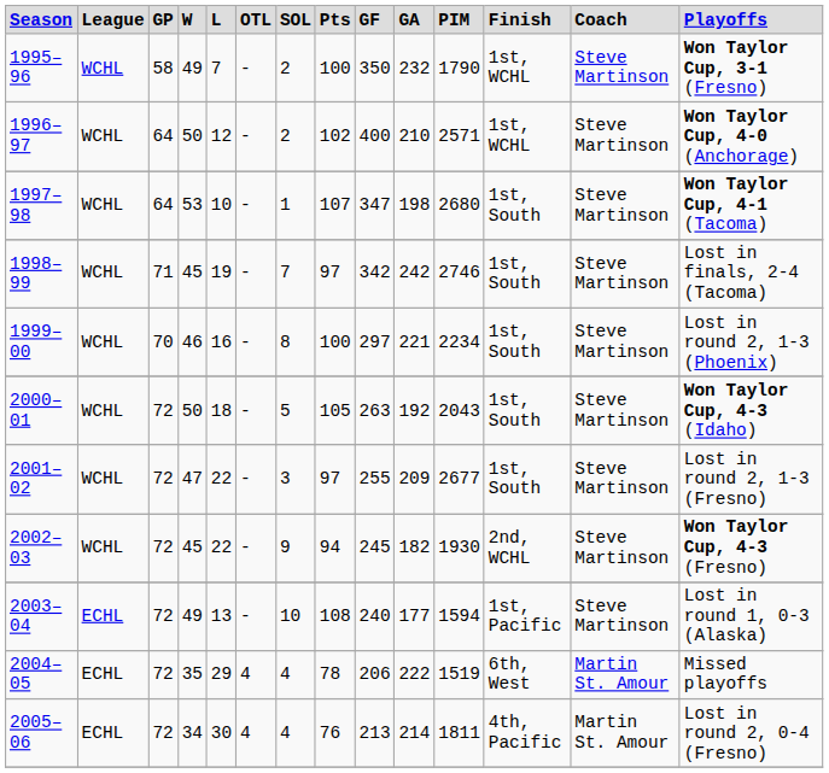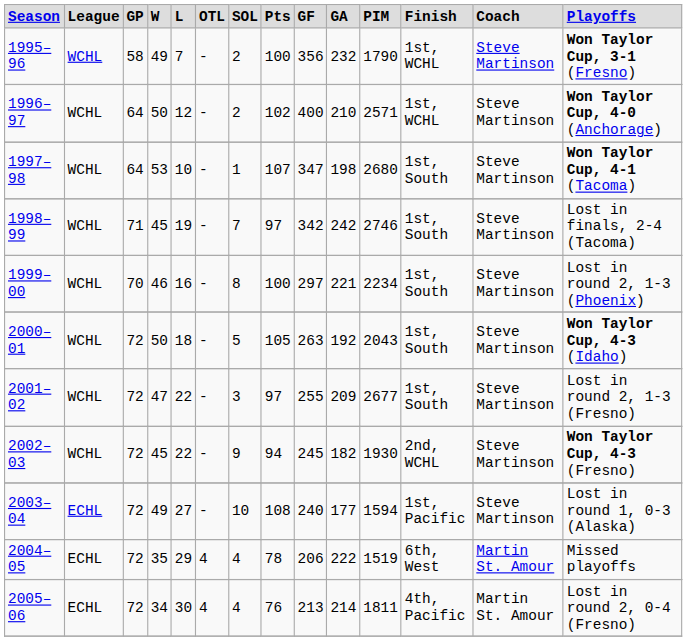 <table class="wikitable">
 <tr style="font-weight:bold; background-color:#dddddd;" |>
 <td><a href='#'>Season</a></td>
 <td>League</td>
 <td>GP</td>
 <td>W</td>
 <td>L</td>
 <td>OTL</td>
 <td>SOL</td>
 <td>Pts</td>
 <td>GF</td>
 <td>GA</td>
 <td>PIM</td>
 <td>Finish</td>
 <td>Coach</td>
 <td><a href='#'>Playoffs</a></td>
 </tr>
 <tr>
 <td><a href='#'>1995–96</a></td>
 <td><a href='#'>WCHL</a></td>
 <td>58</td>
 <td>49</td>
 <td>7</td>
 <td>-</td>
 <td>2</td>
 <td>100</td>
-<td>350</td>
+<td>356</td>
 <td>232</td>
 <td>1790</td>
 <td>1st, WCHL</td>
 <td><a href='#'>Steve Martinson</a></td>
 <td><strong>Won Taylor Cup, 3-1</strong> (<a href='#'>Fresno</a>)</td>
 </tr>
 <tr bgcolor="#eeeeee">
 </tr>
 <tr>
 <td><a href='#'>1996–97</a></td>
 <td>WCHL</td>
 <td>64</td>
 <td>50</td>
 <td>12</td>
 <td>-</td>
 <td>2</td>
 <td>102</td>
 <td>400</td>
 <td>210</td>
 <td>2571</td>
 <td>1st, WCHL</td>
 <td>Steve Martinson</td>
 <td><strong>Won Taylor Cup, 4-0</strong> (<a href='#'>Anchorage</a>)</td>
 </tr>
 <tr bgcolor="#eeeeee">
 </tr>
 <tr>
 <td><a href='#'>1997–98</a></td>
 <td>WCHL</td>
 <td>64</td>
 <td>53</td>
 <td>10</td>
 <td>-</td>
 <td>1</td>
 <td>107</td>
 <td>347</td>
 <td>198</td>
 <td>2680</td>
 <td>1st, South</td>
 <td>Steve Martinson</td>
 <td><strong>Won Taylor Cup, 4-1</strong> (<a href='#'>Tacoma</a>)</td>
 </tr>
 <tr bgcolor="#eeeeee">
 </tr>
 <tr>
 <td><a href='#'>1998–99</a></td>
 <td>WCHL</td>
 <td>71</td>
 <td>45</td>
 <td>19</td>
 <td>-</td>
 <td>7</td>
 <td>97</td>
 <td>342</td>
 <td>242</td>
 <td>2746</td>
 <td>1st, South</td>
 <td>Steve Martinson</td>
 <td>Lost in finals, 2-4 (Tacoma)</td>
 </tr>
 <tr bgcolor="#eeeeee">
 </tr>
 <tr>
 <td><a href='#'>1999–00</a></td>
 <td>WCHL</td>
 <td>70</td>
 <td>46</td>
 <td>16</td>
 <td>-</td>
 <td>8</td>
 <td>100</td>
 <td>297</td>
 <td>221</td>
 <td>2234</td>
 <td>1st, South</td>
 <td>Steve Martinson</td>
 <td>Lost in round 2, 1-3 (<a href='#'>Phoenix</a>)</td>
 </tr>
 <tr bgcolor="#eeeeee">
 </tr>
 <tr>
 <td><a href='#'>2000–01</a></td>
 <td>WCHL</td>
 <td>72</td>
 <td>50</td>
 <td>18</td>
 <td>-</td>
 <td>5</td>
 <td>105</td>
 <td>263</td>
 <td>192</td>
 <td>2043</td>
 <td>1st, South</td>
 <td>Steve Martinson</td>
 <td><strong>Won Taylor Cup, 4-3</strong> (<a href='#'>Idaho</a>)</td>
 </tr>
 <tr bgcolor="#eeeeee">
 </tr>
 <tr>
 <td><a href='#'>2001–02</a></td>
 <td>WCHL</td>
 <td>72</td>
 <td>47</td>
 <td>22</td>
 <td>-</td>
 <td>3</td>
 <td>97</td>
 <td>255</td>
 <td>209</td>
 <td>2677</td>
 <td>1st, South</td>
 <td>Steve Martinson</td>
 <td>Lost in round 2, 1-3 (Fresno)</td>
 </tr>
 <tr bgcolor="#eeeeee">
 </tr>
 <tr>
 <td><a href='#'>2002–03</a></td>
 <td>WCHL</td>
 <td>72</td>
 <td>45</td>
 <td>22</td>
 <td>-</td>
 <td>9</td>
 <td>94</td>
 <td>245</td>
 <td>182</td>
 <td>1930</td>
 <td>2nd, WCHL</td>
 <td>Steve Martinson</td>
 <td><strong>Won Taylor Cup, 4-3</strong> (Fresno)</td>
 </tr>
 <tr bgcolor="#eeeeee">
 </tr>
 <tr>
 <td><a href='#'>2003–04</a></td>
 <td><a href='#'>ECHL</a></td>
 <td>72</td>
 <td>49</td>
-<td>13</td>
+<td>27</td>
 <td>-</td>
 <td>10</td>
 <td>108</td>
 <td>240</td>
 <td>177</td>
 <td>1594</td>
 <td>1st, Pacific</td>
 <td>Steve Martinson</td>
 <td>Lost in round 1, 0-3 (Alaska)</td>
 </tr>
 <tr bgcolor="#eeeeee">
 </tr>
 <tr>
 <td><a href='#'>2004–05</a></td>
 <td>ECHL</td>
 <td>72</td>
 <td>35</td>
 <td>29</td>
 <td>4</td>
 <td>4</td>
 <td>78</td>
 <td>206</td>
 <td>222</td>
 <td>1519</td>
 <td>6th, West</td>
 <td><a href='#'>Martin St. Amour</a></td>
 <td>Missed playoffs</td>
 </tr>
 <tr bgcolor="#eeeeee">
 </tr>
 <tr>
 <td><a href='#'>2005–06</a></td>
 <td>ECHL</td>
 <td>72</td>
 <td>34</td>
 <td>30</td>
 <td>4</td>
 <td>4</td>
 <td>76</td>
 <td>213</td>
 <td>214</td>
 <td>1811</td>
 <td>4th, Pacific</td>
 <td>Martin St. Amour</td>
 <td>Lost in round 2, 0-4 (Fresno)</td>
 </tr>
 <tr bgcolor="#eeeeee">
 </tr>
 </table>
